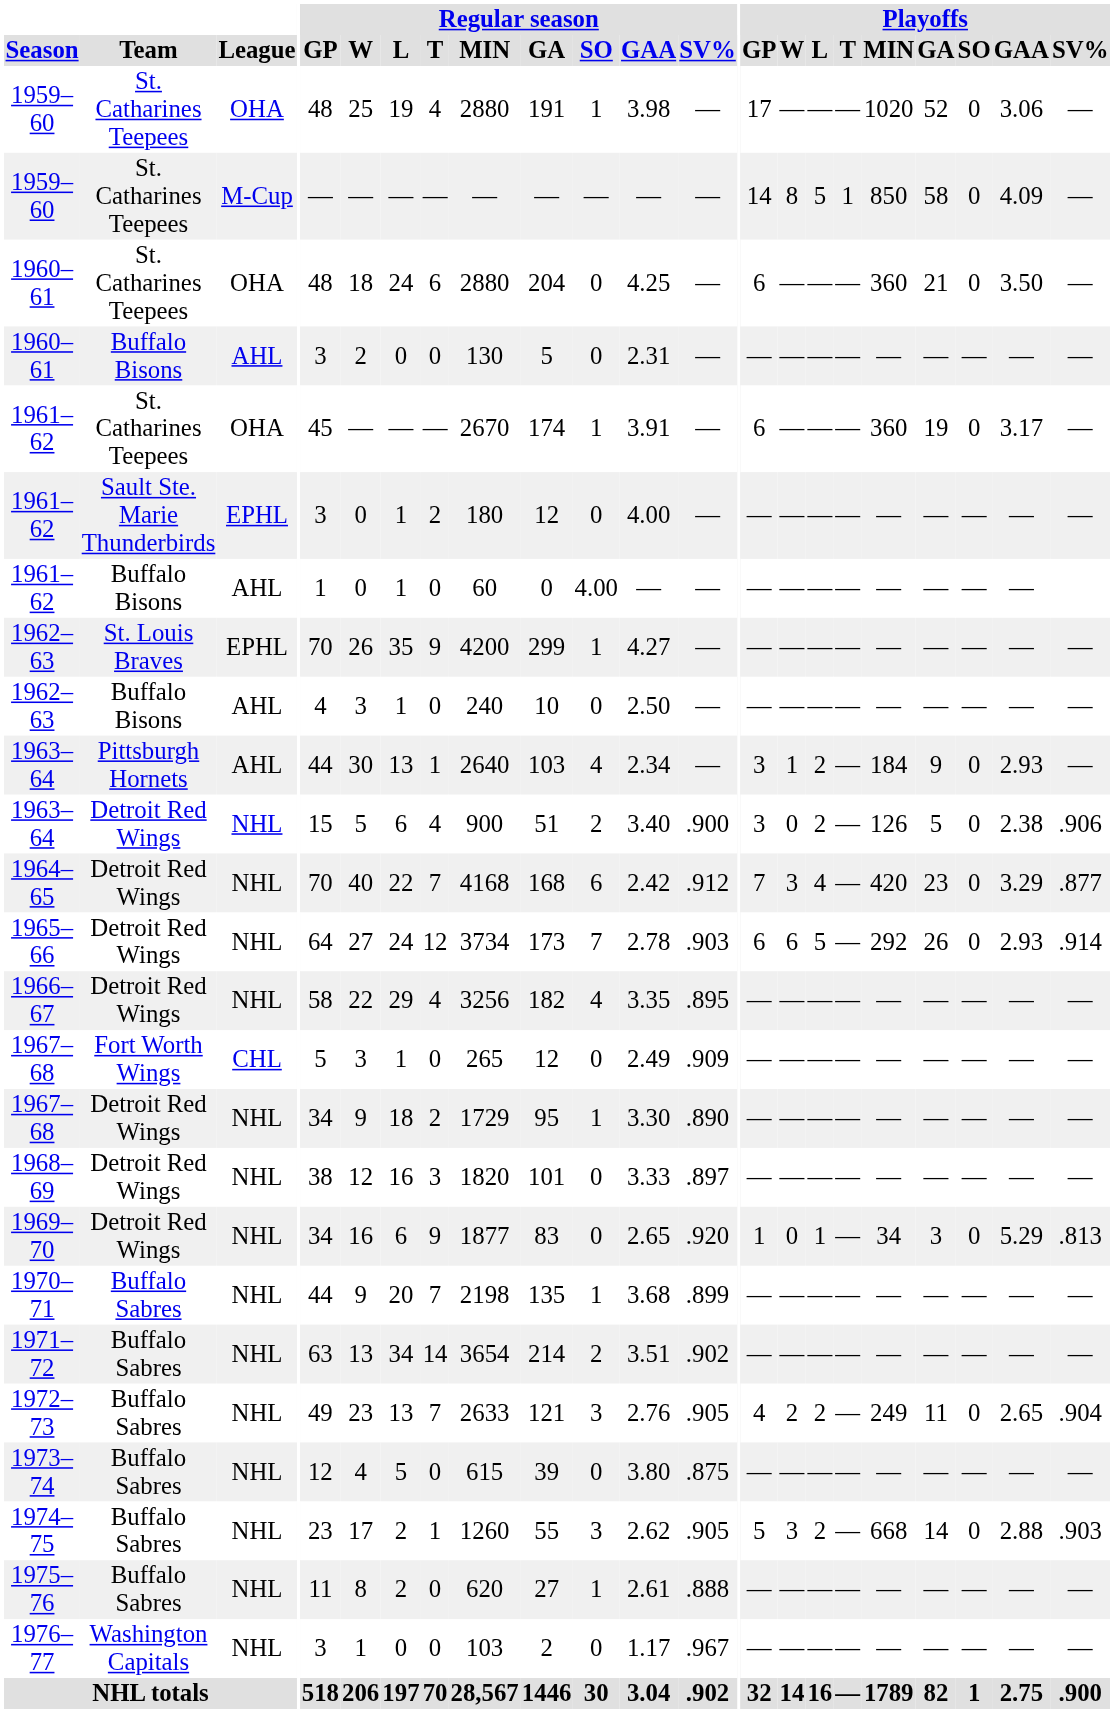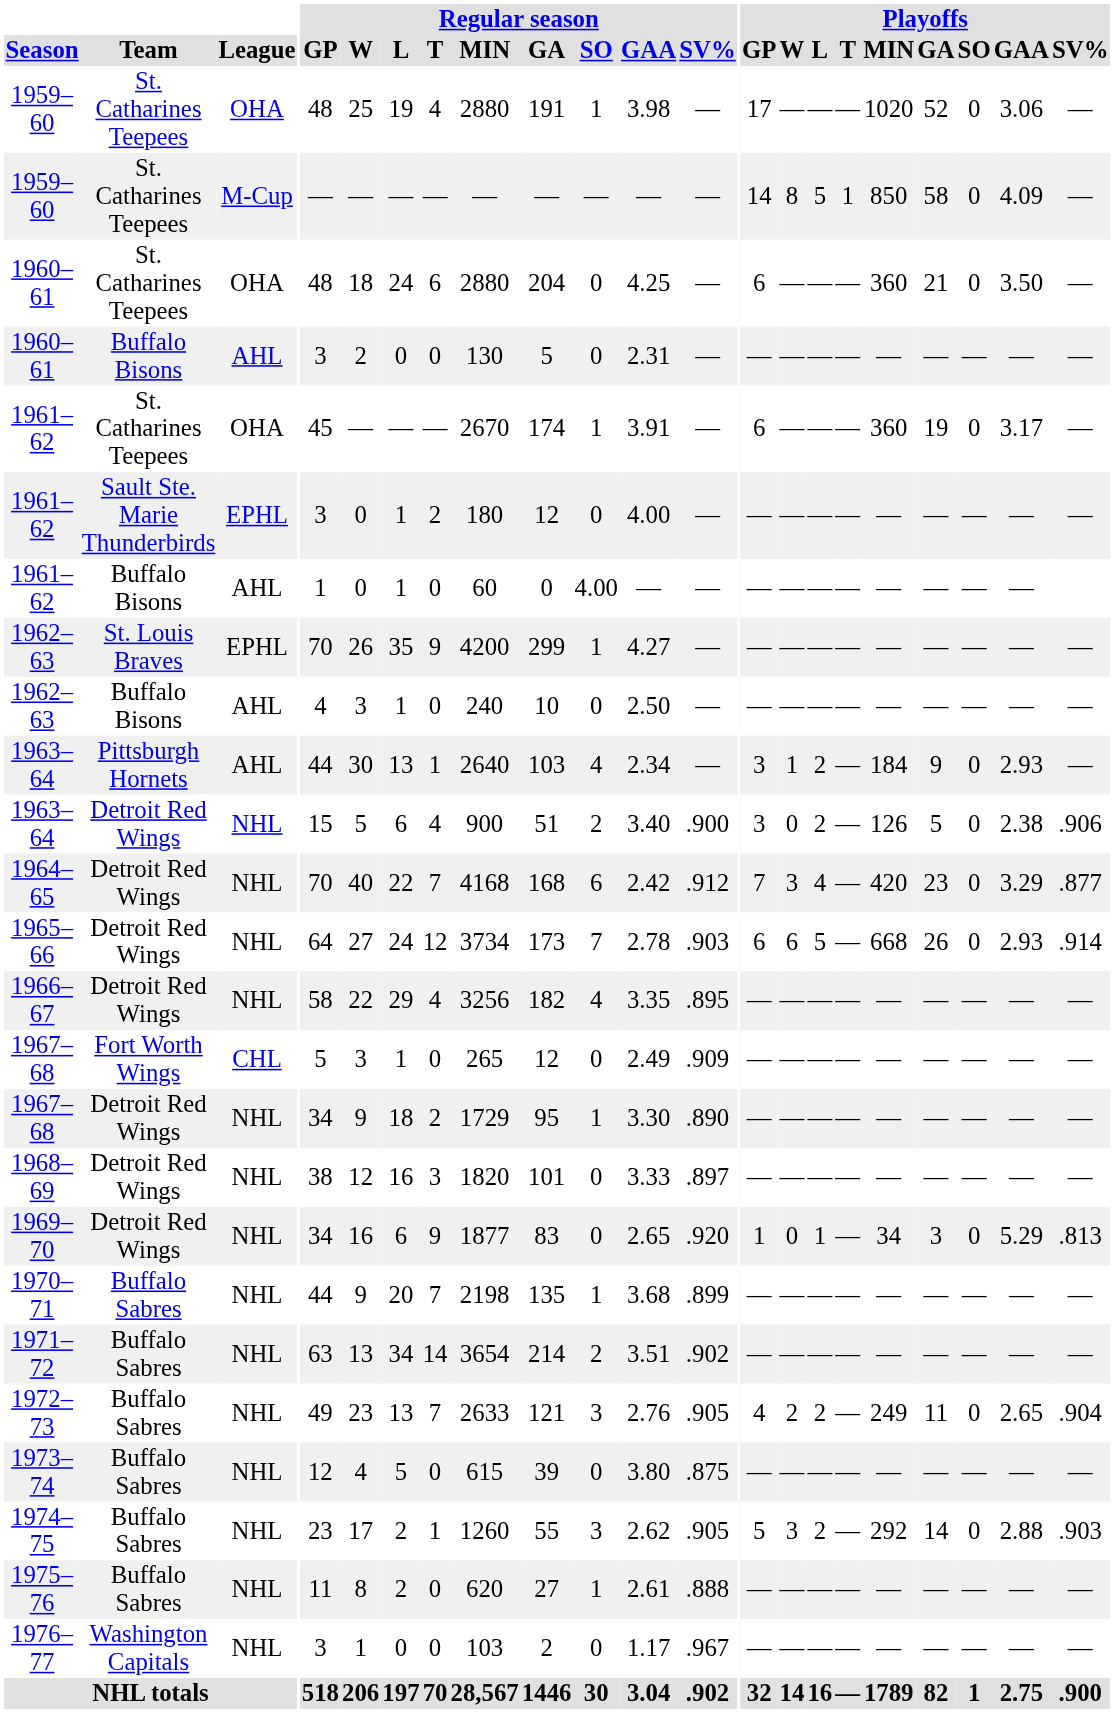 <table border="0" cellpadding="1" cellspacing="0" style="width:90%; text-align:center;">
 <tr bgcolor="#e0e0e0">
 <th colspan="3" bgcolor="#ffffff"></th>
 <th rowspan="99" bgcolor="#ffffff"></th>
 <th colspan="9" bgcolor="#e0e0e0"><a href='#'>Regular season</a></th>
 <th rowspan="99" bgcolor="#ffffff"></th>
 <th colspan="9" bgcolor="#e0e0e0"><a href='#'>Playoffs</a></th>
 </tr>
 <tr bgcolor="#e0e0e0">
 <th><a href='#'>Season</a></th>
 <th>Team</th>
 <th>League</th>
 <th>GP</th>
 <th>W</th>
 <th>L</th>
 <th>T</th>
 <th>MIN</th>
 <th>GA</th>
 <th><a href='#'>SO</a></th>
 <th><a href='#'>GAA</a></th>
 <th><a href='#'>SV%</a></th>
 <th>GP</th>
 <th>W</th>
 <th>L</th>
 <th>T</th>
 <th>MIN</th>
 <th>GA</th>
 <th>SO</th>
 <th>GAA</th>
 <th>SV%</th>
 </tr>
 <tr>
 <td><a href='#'>1959–60</a></td>
 <td><a href='#'>St. Catharines Teepees</a></td>
 <td><a href='#'>OHA</a></td>
 <td>48</td>
 <td>25</td>
 <td>19</td>
 <td>4</td>
 <td>2880</td>
 <td>191</td>
 <td>1</td>
 <td>3.98</td>
 <td>—</td>
 <td>17</td>
 <td>—</td>
 <td>—</td>
 <td>—</td>
 <td>1020</td>
 <td>52</td>
 <td>0</td>
 <td>3.06</td>
 <td>—</td>
 </tr>
 <tr bgcolor="#f0f0f0">
 <td><a href='#'>1959–60</a></td>
 <td>St. Catharines Teepees</td>
 <td><a href='#'>M-Cup</a></td>
 <td>—</td>
 <td>—</td>
 <td>—</td>
 <td>—</td>
 <td>—</td>
 <td>—</td>
 <td>—</td>
 <td>—</td>
 <td>—</td>
 <td>14</td>
 <td>8</td>
 <td>5</td>
 <td>1</td>
 <td>850</td>
 <td>58</td>
 <td>0</td>
 <td>4.09</td>
 <td>—</td>
 </tr>
 <tr>
 <td><a href='#'>1960–61</a></td>
 <td>St. Catharines Teepees</td>
 <td>OHA</td>
 <td>48</td>
 <td>18</td>
 <td>24</td>
 <td>6</td>
 <td>2880</td>
 <td>204</td>
 <td>0</td>
 <td>4.25</td>
 <td>—</td>
 <td>6</td>
 <td>—</td>
 <td>—</td>
 <td>—</td>
 <td>360</td>
 <td>21</td>
 <td>0</td>
 <td>3.50</td>
 <td>—</td>
 </tr>
 <tr bgcolor="#f0f0f0">
 <td><a href='#'>1960–61</a></td>
 <td><a href='#'>Buffalo Bisons</a></td>
 <td><a href='#'>AHL</a></td>
 <td>3</td>
 <td>2</td>
 <td>0</td>
 <td>0</td>
 <td>130</td>
 <td>5</td>
 <td>0</td>
 <td>2.31</td>
 <td>—</td>
 <td>—</td>
 <td>—</td>
 <td>—</td>
 <td>—</td>
 <td>—</td>
 <td>—</td>
 <td>—</td>
 <td>—</td>
 <td>—</td>
 </tr>
 <tr>
 <td><a href='#'>1961–62</a></td>
 <td>St. Catharines Teepees</td>
 <td>OHA</td>
 <td>45</td>
 <td>—</td>
 <td>—</td>
 <td>—</td>
 <td>2670</td>
 <td>174</td>
 <td>1</td>
 <td>3.91</td>
 <td>—</td>
 <td>6</td>
 <td>—</td>
 <td>—</td>
 <td>—</td>
 <td>360</td>
 <td>19</td>
 <td>0</td>
 <td>3.17</td>
 <td>—</td>
 </tr>
 <tr bgcolor="#f0f0f0">
 <td><a href='#'>1961–62</a></td>
 <td><a href='#'>Sault Ste. Marie Thunderbirds</a></td>
 <td><a href='#'>EPHL</a></td>
 <td>3</td>
 <td>0</td>
 <td>1</td>
 <td>2</td>
 <td>180</td>
 <td>12</td>
 <td>0</td>
 <td>4.00</td>
 <td>—</td>
 <td>—</td>
 <td>—</td>
 <td>—</td>
 <td>—</td>
 <td>—</td>
 <td>—</td>
 <td>—</td>
 <td>—</td>
 <td>—</td>
 </tr>
 <tr>
 <td><a href='#'>1961–62</a></td>
 <td>Buffalo Bisons</td>
 <td>AHL</td>
 <td>1</td>
 <td>0</td>
 <td>1</td>
 <td>0</td>
 <td>60</td>
 <td 4>0</td>
 <td>4.00</td>
 <td>—</td>
 <td>—</td>
 <td>—</td>
 <td>—</td>
 <td>—</td>
 <td>—</td>
 <td>—</td>
 <td>—</td>
 <td>—</td>
 <td>—</td>
 </tr>
 <tr bgcolor="#f0f0f0">
 <td><a href='#'>1962–63</a></td>
 <td><a href='#'>St. Louis Braves</a></td>
 <td>EPHL</td>
 <td>70</td>
 <td>26</td>
 <td>35</td>
 <td>9</td>
 <td>4200</td>
 <td>299</td>
 <td>1</td>
 <td>4.27</td>
 <td>—</td>
 <td>—</td>
 <td>—</td>
 <td>—</td>
 <td>—</td>
 <td>—</td>
 <td>—</td>
 <td>—</td>
 <td>—</td>
 <td>—</td>
 </tr>
 <tr>
 <td><a href='#'>1962–63</a></td>
 <td>Buffalo Bisons</td>
 <td>AHL</td>
 <td>4</td>
 <td>3</td>
 <td>1</td>
 <td>0</td>
 <td>240</td>
 <td>10</td>
 <td>0</td>
 <td>2.50</td>
 <td>—</td>
 <td>—</td>
 <td>—</td>
 <td>—</td>
 <td>—</td>
 <td>—</td>
 <td>—</td>
 <td>—</td>
 <td>—</td>
 <td>—</td>
 </tr>
 <tr bgcolor="#f0f0f0">
 <td><a href='#'>1963–64</a></td>
 <td><a href='#'>Pittsburgh Hornets</a></td>
 <td>AHL</td>
 <td>44</td>
 <td>30</td>
 <td>13</td>
 <td>1</td>
 <td>2640</td>
 <td>103</td>
 <td>4</td>
 <td>2.34</td>
 <td>—</td>
 <td>3</td>
 <td>1</td>
 <td>2</td>
 <td>—</td>
 <td>184</td>
 <td>9</td>
 <td>0</td>
 <td>2.93</td>
 <td>—</td>
 </tr>
 <tr>
 <td><a href='#'>1963–64</a></td>
 <td><a href='#'>Detroit Red Wings</a></td>
 <td><a href='#'>NHL</a></td>
 <td>15</td>
 <td>5</td>
 <td>6</td>
 <td>4</td>
 <td>900</td>
 <td>51</td>
 <td>2</td>
 <td>3.40</td>
 <td>.900</td>
 <td>3</td>
 <td>0</td>
 <td>2</td>
 <td>—</td>
 <td>126</td>
 <td>5</td>
 <td>0</td>
 <td>2.38</td>
 <td>.906</td>
 </tr>
 <tr bgcolor="#f0f0f0">
 <td><a href='#'>1964–65</a></td>
 <td>Detroit Red Wings</td>
 <td>NHL</td>
 <td>70</td>
 <td>40</td>
 <td>22</td>
 <td>7</td>
 <td>4168</td>
 <td>168</td>
 <td>6</td>
 <td>2.42</td>
 <td>.912</td>
 <td>7</td>
 <td>3</td>
 <td>4</td>
 <td>—</td>
 <td>420</td>
 <td>23</td>
 <td>0</td>
 <td>3.29</td>
 <td>.877</td>
 </tr>
 <tr>
 <td><a href='#'>1965–66</a></td>
 <td>Detroit Red Wings</td>
 <td>NHL</td>
 <td>64</td>
 <td>27</td>
 <td>24</td>
 <td>12</td>
 <td>3734</td>
 <td>173</td>
 <td>7</td>
 <td>2.78</td>
 <td>.903</td>
 <td>6</td>
 <td>6</td>
 <td>5</td>
 <td>—</td>
-<td>292</td>
+<td>668</td>
 <td>26</td>
 <td>0</td>
 <td>2.93</td>
 <td>.914</td>
 </tr>
 <tr bgcolor="#f0f0f0">
 <td><a href='#'>1966–67</a></td>
 <td>Detroit Red Wings</td>
 <td>NHL</td>
 <td>58</td>
 <td>22</td>
 <td>29</td>
 <td>4</td>
 <td>3256</td>
 <td>182</td>
 <td>4</td>
 <td>3.35</td>
 <td>.895</td>
 <td>—</td>
 <td>—</td>
 <td>—</td>
 <td>—</td>
 <td>—</td>
 <td>—</td>
 <td>—</td>
 <td>—</td>
 <td>—</td>
 </tr>
 <tr>
 <td><a href='#'>1967–68</a></td>
 <td><a href='#'>Fort Worth Wings</a></td>
 <td><a href='#'>CHL</a></td>
 <td>5</td>
 <td>3</td>
 <td>1</td>
 <td>0</td>
 <td>265</td>
 <td>12</td>
 <td>0</td>
 <td>2.49</td>
 <td>.909</td>
 <td>—</td>
 <td>—</td>
 <td>—</td>
 <td>—</td>
 <td>—</td>
 <td>—</td>
 <td>—</td>
 <td>—</td>
 <td>—</td>
 </tr>
 <tr bgcolor="#f0f0f0">
 <td><a href='#'>1967–68</a></td>
 <td>Detroit Red Wings</td>
 <td>NHL</td>
 <td>34</td>
 <td>9</td>
 <td>18</td>
 <td>2</td>
 <td>1729</td>
 <td>95</td>
 <td>1</td>
 <td>3.30</td>
 <td>.890</td>
 <td>—</td>
 <td>—</td>
 <td>—</td>
 <td>—</td>
 <td>—</td>
 <td>—</td>
 <td>—</td>
 <td>—</td>
 <td>—</td>
 </tr>
 <tr>
 <td><a href='#'>1968–69</a></td>
 <td>Detroit Red Wings</td>
 <td>NHL</td>
 <td>38</td>
 <td>12</td>
 <td>16</td>
 <td>3</td>
 <td>1820</td>
 <td>101</td>
 <td>0</td>
 <td>3.33</td>
 <td>.897</td>
 <td>—</td>
 <td>—</td>
 <td>—</td>
 <td>—</td>
 <td>—</td>
 <td>—</td>
 <td>—</td>
 <td>—</td>
 <td>—</td>
 </tr>
 <tr bgcolor="#f0f0f0">
 <td><a href='#'>1969–70</a></td>
 <td>Detroit Red Wings</td>
 <td>NHL</td>
 <td>34</td>
 <td>16</td>
 <td>6</td>
 <td>9</td>
 <td>1877</td>
 <td>83</td>
 <td>0</td>
 <td>2.65</td>
 <td>.920</td>
 <td>1</td>
 <td>0</td>
 <td>1</td>
 <td>—</td>
 <td>34</td>
 <td>3</td>
 <td>0</td>
 <td>5.29</td>
 <td>.813</td>
 </tr>
 <tr>
 <td><a href='#'>1970–71</a></td>
 <td><a href='#'>Buffalo Sabres</a></td>
 <td>NHL</td>
 <td>44</td>
 <td>9</td>
 <td>20</td>
 <td>7</td>
 <td>2198</td>
 <td>135</td>
 <td>1</td>
 <td>3.68</td>
 <td>.899</td>
 <td>—</td>
 <td>—</td>
 <td>—</td>
 <td>—</td>
 <td>—</td>
 <td>—</td>
 <td>—</td>
 <td>—</td>
 <td>—</td>
 </tr>
 <tr bgcolor="#f0f0f0">
 <td><a href='#'>1971–72</a></td>
 <td>Buffalo Sabres</td>
 <td>NHL</td>
 <td>63</td>
 <td>13</td>
 <td>34</td>
 <td>14</td>
 <td>3654</td>
 <td>214</td>
 <td>2</td>
 <td>3.51</td>
 <td>.902</td>
 <td>—</td>
 <td>—</td>
 <td>—</td>
 <td>—</td>
 <td>—</td>
 <td>—</td>
 <td>—</td>
 <td>—</td>
 <td>—</td>
 </tr>
 <tr>
 <td><a href='#'>1972–73</a></td>
 <td>Buffalo Sabres</td>
 <td>NHL</td>
 <td>49</td>
 <td>23</td>
 <td>13</td>
 <td>7</td>
 <td>2633</td>
 <td>121</td>
 <td>3</td>
 <td>2.76</td>
 <td>.905</td>
 <td>4</td>
 <td>2</td>
 <td>2</td>
 <td>—</td>
 <td>249</td>
 <td>11</td>
 <td>0</td>
 <td>2.65</td>
 <td>.904</td>
 </tr>
 <tr bgcolor="#f0f0f0">
 <td><a href='#'>1973–74</a></td>
 <td>Buffalo Sabres</td>
 <td>NHL</td>
 <td>12</td>
 <td>4</td>
 <td>5</td>
 <td>0</td>
 <td>615</td>
 <td>39</td>
 <td>0</td>
 <td>3.80</td>
 <td>.875</td>
 <td>—</td>
 <td>—</td>
 <td>—</td>
 <td>—</td>
 <td>—</td>
 <td>—</td>
 <td>—</td>
 <td>—</td>
 <td>—</td>
 </tr>
 <tr>
 <td><a href='#'>1974–75</a></td>
 <td>Buffalo Sabres</td>
 <td>NHL</td>
 <td>23</td>
 <td>17</td>
 <td>2</td>
 <td>1</td>
 <td>1260</td>
 <td>55</td>
 <td>3</td>
 <td>2.62</td>
 <td>.905</td>
 <td>5</td>
 <td>3</td>
 <td>2</td>
 <td>—</td>
-<td>668</td>
+<td>292</td>
 <td>14</td>
 <td>0</td>
 <td>2.88</td>
 <td>.903</td>
 </tr>
 <tr bgcolor="#f0f0f0">
 <td><a href='#'>1975–76</a></td>
 <td>Buffalo Sabres</td>
 <td>NHL</td>
 <td>11</td>
 <td>8</td>
 <td>2</td>
 <td>0</td>
 <td>620</td>
 <td>27</td>
 <td>1</td>
 <td>2.61</td>
 <td>.888</td>
 <td>—</td>
 <td>—</td>
 <td>—</td>
 <td>—</td>
 <td>—</td>
 <td>—</td>
 <td>—</td>
 <td>—</td>
 <td>—</td>
 </tr>
 <tr>
 <td><a href='#'>1976–77</a></td>
 <td><a href='#'>Washington Capitals</a></td>
 <td>NHL</td>
 <td>3</td>
 <td>1</td>
 <td>0</td>
 <td>0</td>
 <td>103</td>
 <td>2</td>
 <td>0</td>
 <td>1.17</td>
 <td>.967</td>
 <td>—</td>
 <td>—</td>
 <td>—</td>
 <td>—</td>
 <td>—</td>
 <td>—</td>
 <td>—</td>
 <td>—</td>
 <td>—</td>
 </tr>
 <tr bgcolor="#e0e0e0">
 <th colspan="3">NHL totals</th>
 <th>518</th>
 <th>206</th>
 <th>197</th>
 <th>70</th>
 <th>28,567</th>
 <th>1446</th>
 <th>30</th>
 <th>3.04</th>
 <th>.902</th>
 <th>32</th>
 <th>14</th>
 <th>16</th>
 <th>—</th>
 <th>1789</th>
 <th>82</th>
 <th>1</th>
 <th>2.75</th>
 <th>.900</th>
 </tr>
 </table>
